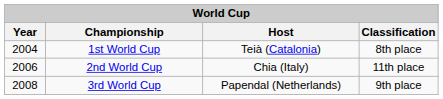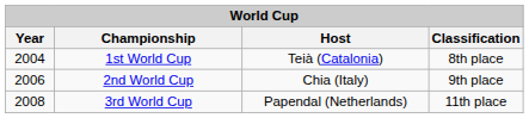 <table class="wikitable" style=font-size:90% width=550>
 <tr align=center style="background:#cccccc;">
 <td colspan=4><strong>World Cup</strong></td>
 </tr>
 <tr align=center style="background:#eeeeee;">
 <th width=10%>Year</th>
 <th width=40%>Championship</th>
 <th width=40%>Host</th>
 <th width=10%>Classification</th>
 </tr>
 <tr align=center>
 <td>2004</td>
 <td><a href='#'>1st World Cup</a></td>
 <td>Teià (<a href='#'>Catalonia</a>)</td>
 <td>8th place</td>
 </tr>
 <tr align=center>
 <td>2006</td>
 <td><a href='#'>2nd World Cup</a></td>
 <td>Chia (Italy)</td>
-<td>11th place</td>
+<td>9th place</td>
 </tr>
 <tr align=center>
 <td>2008</td>
 <td><a href='#'>3rd World Cup</a></td>
 <td>Papendal (Netherlands)</td>
-<td>9th place</td>
+<td>11th place</td>
 </tr>
 </table>
